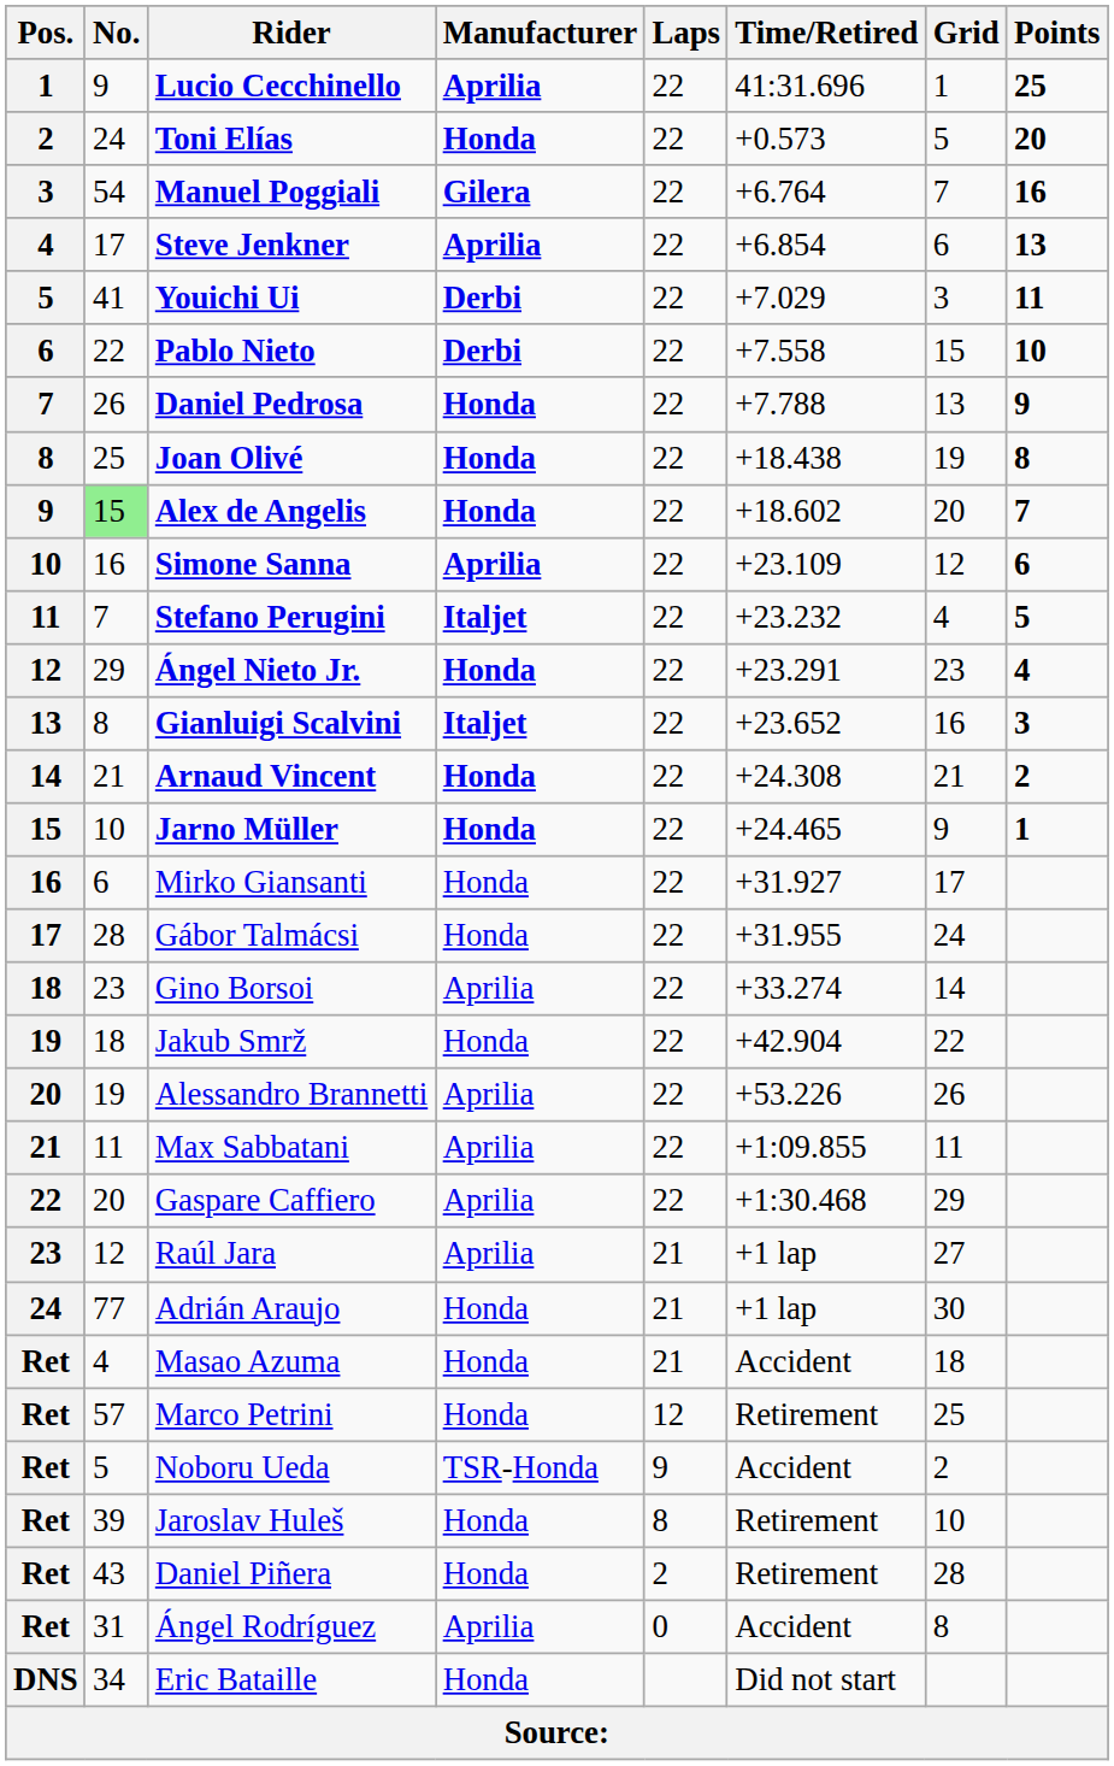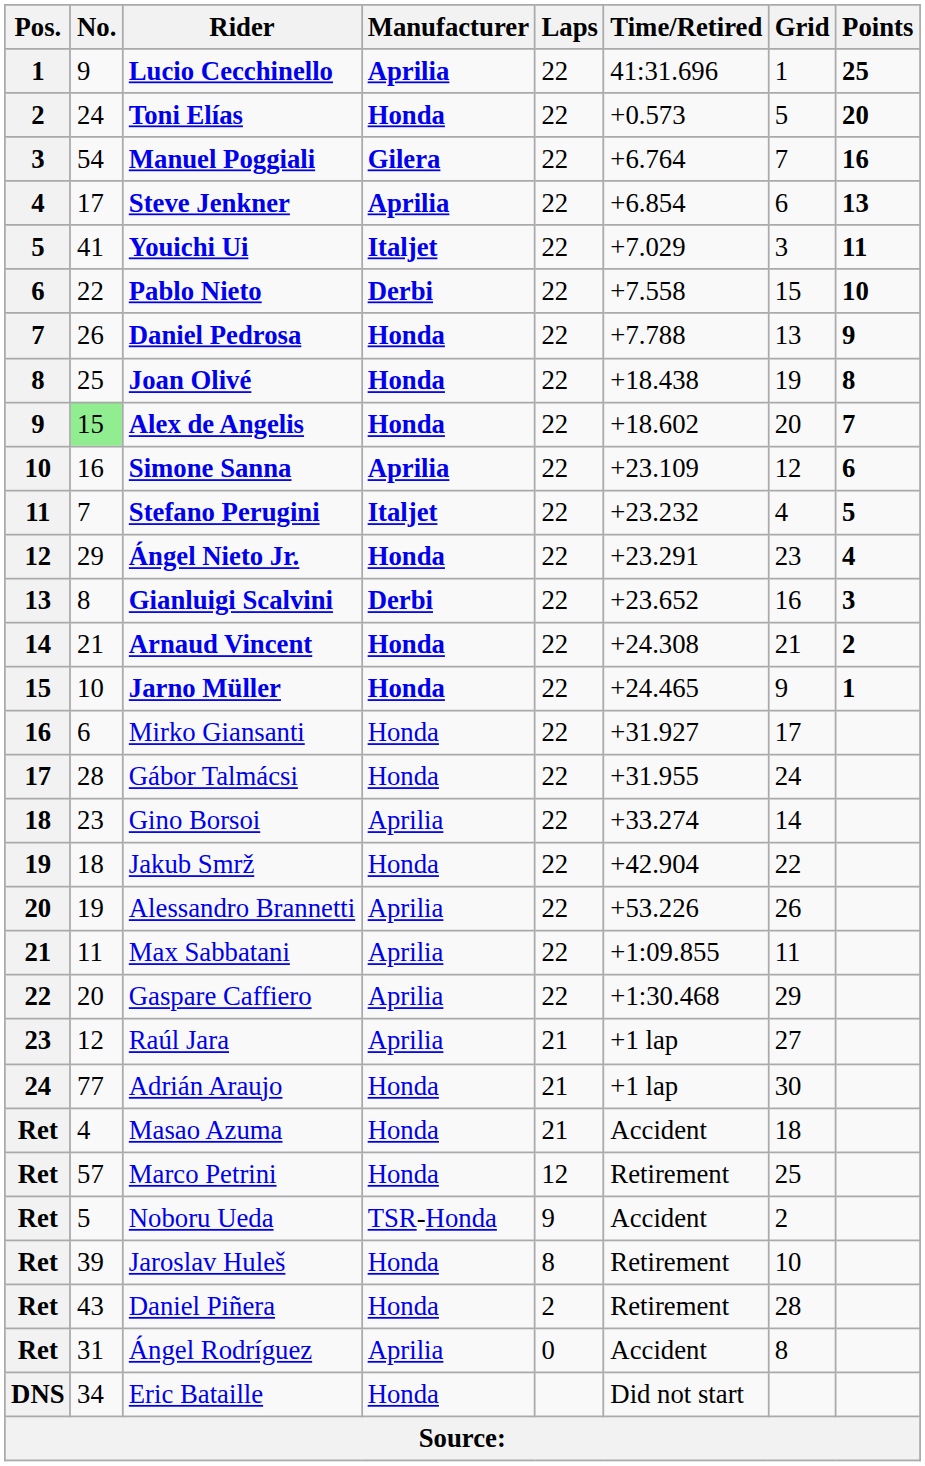 <table class="wikitable" style="font-size: 95%;">
 <tr>
 <th>Pos.</th>
 <th>No.</th>
 <th>Rider</th>
 <th>Manufacturer</th>
 <th>Laps</th>
 <th>Time/Retired</th>
 <th>Grid</th>
 <th>Points</th>
 </tr>
 <tr>
 <th>1</th>
 <td>9</td>
 <td> <strong><a href='#'>Lucio Cecchinello</a></strong></td>
 <td><strong><a href='#'>Aprilia</a></strong></td>
 <td>22</td>
 <td>41:31.696</td>
 <td>1</td>
 <td><strong>25</strong></td>
 </tr>
 <tr>
 <th>2</th>
 <td>24</td>
 <td> <strong><a href='#'>Toni Elías</a></strong></td>
 <td><strong><a href='#'>Honda</a></strong></td>
 <td>22</td>
 <td>+0.573</td>
 <td>5</td>
 <td><strong>20</strong></td>
 </tr>
 <tr>
 <th>3</th>
 <td>54</td>
 <td> <strong><a href='#'>Manuel Poggiali</a></strong></td>
 <td><strong><a href='#'>Gilera</a></strong></td>
 <td>22</td>
 <td>+6.764</td>
 <td>7</td>
 <td><strong>16</strong></td>
 </tr>
 <tr>
 <th>4</th>
 <td>17</td>
 <td> <strong><a href='#'>Steve Jenkner</a></strong></td>
 <td><strong><a href='#'>Aprilia</a></strong></td>
 <td>22</td>
 <td>+6.854</td>
 <td>6</td>
 <td><strong>13</strong></td>
 </tr>
 <tr>
 <th>5</th>
 <td>41</td>
 <td> <strong><a href='#'>Youichi Ui</a></strong></td>
-<td><strong><a href='#'>Derbi</a></strong></td>
+<td><strong><a href='#'>Italjet</a></strong></td>
 <td>22</td>
 <td>+7.029</td>
 <td>3</td>
 <td><strong>11</strong></td>
 </tr>
 <tr>
 <th>6</th>
 <td>22</td>
 <td> <strong><a href='#'>Pablo Nieto</a></strong></td>
 <td><strong><a href='#'>Derbi</a></strong></td>
 <td>22</td>
 <td>+7.558</td>
 <td>15</td>
 <td><strong>10</strong></td>
 </tr>
 <tr>
 <th>7</th>
 <td>26</td>
 <td> <strong><a href='#'>Daniel Pedrosa</a></strong></td>
 <td><strong><a href='#'>Honda</a></strong></td>
 <td>22</td>
 <td>+7.788</td>
 <td>13</td>
 <td><strong>9</strong></td>
 </tr>
 <tr>
 <th>8</th>
 <td>25</td>
 <td> <strong><a href='#'>Joan Olivé</a></strong></td>
 <td><strong><a href='#'>Honda</a></strong></td>
 <td>22</td>
 <td>+18.438</td>
 <td>19</td>
 <td><strong>8</strong></td>
 </tr>
 <tr>
 <th>9</th>
 <td style="background: lightgreen;">15</td>
 <td> <strong><a href='#'>Alex de Angelis</a></strong></td>
 <td><strong><a href='#'>Honda</a></strong></td>
 <td>22</td>
 <td>+18.602</td>
 <td>20</td>
 <td><strong>7</strong></td>
 </tr>
 <tr>
 <th>10</th>
 <td>16</td>
 <td> <strong><a href='#'>Simone Sanna</a></strong></td>
 <td><strong><a href='#'>Aprilia</a></strong></td>
 <td>22</td>
 <td>+23.109</td>
 <td>12</td>
 <td><strong>6</strong></td>
 </tr>
 <tr>
 <th>11</th>
 <td>7</td>
 <td> <strong><a href='#'>Stefano Perugini</a></strong></td>
 <td><strong><a href='#'>Italjet</a></strong></td>
 <td>22</td>
 <td>+23.232</td>
 <td>4</td>
 <td><strong>5</strong></td>
 </tr>
 <tr>
 <th>12</th>
 <td>29</td>
 <td> <strong><a href='#'>Ángel Nieto Jr.</a></strong></td>
 <td><strong><a href='#'>Honda</a></strong></td>
 <td>22</td>
 <td>+23.291</td>
 <td>23</td>
 <td><strong>4</strong></td>
 </tr>
 <tr>
 <th>13</th>
 <td>8</td>
 <td> <strong><a href='#'>Gianluigi Scalvini</a></strong></td>
-<td><strong><a href='#'>Italjet</a></strong></td>
+<td><strong><a href='#'>Derbi</a></strong></td>
 <td>22</td>
 <td>+23.652</td>
 <td>16</td>
 <td><strong>3</strong></td>
 </tr>
 <tr>
 <th>14</th>
 <td>21</td>
 <td> <strong><a href='#'>Arnaud Vincent</a></strong></td>
 <td><strong><a href='#'>Honda</a></strong></td>
 <td>22</td>
 <td>+24.308</td>
 <td>21</td>
 <td><strong>2</strong></td>
 </tr>
 <tr>
 <th>15</th>
 <td>10</td>
 <td> <strong><a href='#'>Jarno Müller</a></strong></td>
 <td><strong><a href='#'>Honda</a></strong></td>
 <td>22</td>
 <td>+24.465</td>
 <td>9</td>
 <td><strong>1</strong></td>
 </tr>
 <tr>
 <th>16</th>
 <td>6</td>
 <td> <a href='#'>Mirko Giansanti</a></td>
 <td><a href='#'>Honda</a></td>
 <td>22</td>
 <td>+31.927</td>
 <td>17</td>
 <td></td>
 </tr>
 <tr>
 <th>17</th>
 <td>28</td>
 <td> <a href='#'>Gábor Talmácsi</a></td>
 <td><a href='#'>Honda</a></td>
 <td>22</td>
 <td>+31.955</td>
 <td>24</td>
 <td></td>
 </tr>
 <tr>
 <th>18</th>
 <td>23</td>
 <td> <a href='#'>Gino Borsoi</a></td>
 <td><a href='#'>Aprilia</a></td>
 <td>22</td>
 <td>+33.274</td>
 <td>14</td>
 <td></td>
 </tr>
 <tr>
 <th>19</th>
 <td>18</td>
 <td> <a href='#'>Jakub Smrž</a></td>
 <td><a href='#'>Honda</a></td>
 <td>22</td>
 <td>+42.904</td>
 <td>22</td>
 <td></td>
 </tr>
 <tr>
 <th>20</th>
 <td>19</td>
 <td> <a href='#'>Alessandro Brannetti</a></td>
 <td><a href='#'>Aprilia</a></td>
 <td>22</td>
 <td>+53.226</td>
 <td>26</td>
 <td></td>
 </tr>
 <tr>
 <th>21</th>
 <td>11</td>
 <td> <a href='#'>Max Sabbatani</a></td>
 <td><a href='#'>Aprilia</a></td>
 <td>22</td>
 <td>+1:09.855</td>
 <td>11</td>
 <td></td>
 </tr>
 <tr>
 <th>22</th>
 <td>20</td>
 <td> <a href='#'>Gaspare Caffiero</a></td>
 <td><a href='#'>Aprilia</a></td>
 <td>22</td>
 <td>+1:30.468</td>
 <td>29</td>
 <td></td>
 </tr>
 <tr>
 <th>23</th>
 <td>12</td>
 <td> <a href='#'>Raúl Jara</a></td>
 <td><a href='#'>Aprilia</a></td>
 <td>21</td>
 <td>+1 lap</td>
 <td>27</td>
 <td></td>
 </tr>
 <tr>
 <th>24</th>
 <td>77</td>
 <td> <a href='#'>Adrián Araujo</a></td>
 <td><a href='#'>Honda</a></td>
 <td>21</td>
 <td>+1 lap</td>
 <td>30</td>
 <td></td>
 </tr>
 <tr>
 <th>Ret</th>
 <td>4</td>
 <td> <a href='#'>Masao Azuma</a></td>
 <td><a href='#'>Honda</a></td>
 <td>21</td>
 <td>Accident</td>
 <td>18</td>
 <td></td>
 </tr>
 <tr>
 <th>Ret</th>
 <td>57</td>
 <td> <a href='#'>Marco Petrini</a></td>
 <td><a href='#'>Honda</a></td>
 <td>12</td>
 <td>Retirement</td>
 <td>25</td>
 <td></td>
 </tr>
 <tr>
 <th>Ret</th>
 <td>5</td>
 <td> <a href='#'>Noboru Ueda</a></td>
 <td><a href='#'>TSR</a>-<a href='#'>Honda</a></td>
 <td>9</td>
 <td>Accident</td>
 <td>2</td>
 <td></td>
 </tr>
 <tr>
 <th>Ret</th>
 <td>39</td>
 <td> <a href='#'>Jaroslav Huleš</a></td>
 <td><a href='#'>Honda</a></td>
 <td>8</td>
 <td>Retirement</td>
 <td>10</td>
 <td></td>
 </tr>
 <tr>
 <th>Ret</th>
 <td>43</td>
 <td> <a href='#'>Daniel Piñera</a></td>
 <td><a href='#'>Honda</a></td>
 <td>2</td>
 <td>Retirement</td>
 <td>28</td>
 <td></td>
 </tr>
 <tr>
 <th>Ret</th>
 <td>31</td>
 <td> <a href='#'>Ángel Rodríguez</a></td>
 <td><a href='#'>Aprilia</a></td>
 <td>0</td>
 <td>Accident</td>
 <td>8</td>
 <td></td>
 </tr>
 <tr>
 <th>DNS</th>
 <td>34</td>
 <td> <a href='#'>Eric Bataille</a></td>
 <td><a href='#'>Honda</a></td>
 <td></td>
 <td>Did not start</td>
 <td></td>
 <td></td>
 </tr>
 <tr>
 <th colspan=8>Source: </th>
 </tr>
 </table>
